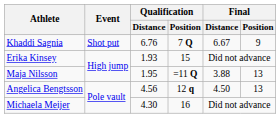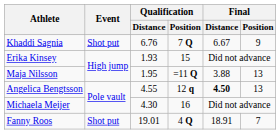 <table class=wikitable style="font-size:90%">
 <tr>
 <th rowspan="2">Athlete</th>
 <th rowspan="2">Event</th>
 <th colspan="2">Qualification</th>
 <th colspan="2">Final</th>
 </tr>
 <tr style="font-size:95%">
 <th>Distance</th>
 <th>Position</th>
 <th>Distance</th>
 <th>Position</th>
 </tr>
 <tr align=center>
 <td align=left><a href='#'>Khaddi Sagnia</a></td>
 <td align=left><a href='#'>Shot put</a></td>
 <td>6.76</td>
 <td>7 <strong>Q</strong></td>
 <td>6.67</td>
 <td>9</td>
 </tr>
 <tr align=center>
 <td align=left><a href='#'>Erika Kinsey</a></td>
 <td align=left rowspan=2><a href='#'>High jump</a></td>
 <td>1.93</td>
 <td>15</td>
 <td colspan=2>Did not advance</td>
 </tr>
 <tr align=center>
 <td align=left><a href='#'>Maja Nilsson</a></td>
 <td>1.95</td>
 <td>=11 <strong>Q</strong></td>
 <td>3.88</td>
 <td>13</td>
 </tr>
 <tr align=center>
 <td align=left><a href='#'>Angelica Bengtsson</a></td>
 <td align=left rowspan=2><a href='#'>Pole vault</a></td>
-<td>4.56</td>
+<td>4.55</td>
 <td>12 <strong>q</strong></td>
-<td>4.50</td>
+<td><strong>4.50</strong></td>
 <td>13</td>
 </tr>
 <tr align=center>
 <td align=left><a href='#'>Michaela Meijer</a></td>
 <td>4.30</td>
 <td>16</td>
 <td colspan=2>Did not advance</td>
 </tr>
+<tr align=center>
+<td align=left><a href='#'>Fanny Roos</a></td>
+<td align=left><a href='#'>Shot put</a></td>
+<td>19.01</td>
+<td>4 <strong>Q</strong></td>
+<td>18.91</td>
+<td>7</td>
+</tr>
 </table>
